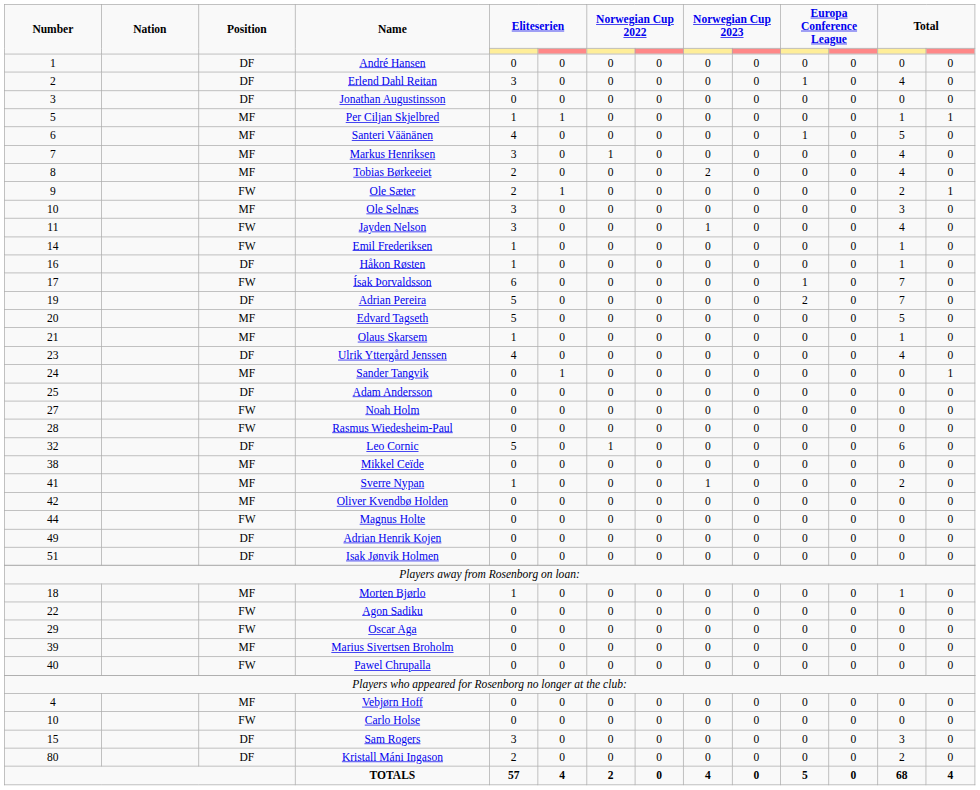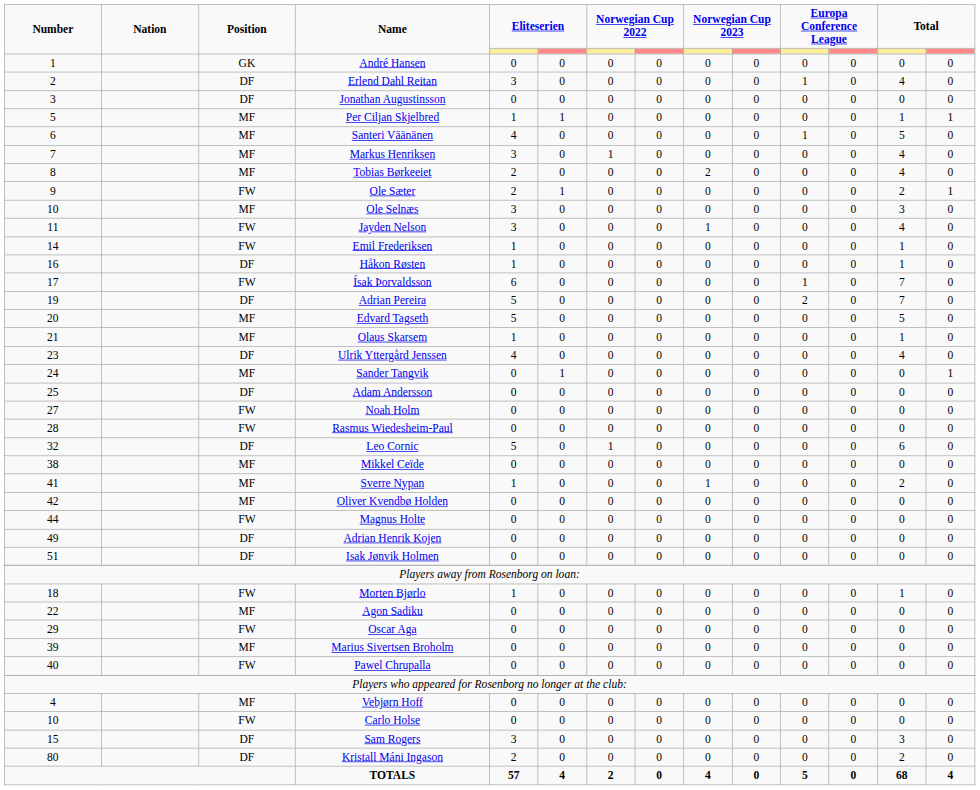 <table class="wikitable" style="font-size: 100%; text-align: center;">
 <tr>
 <td rowspan="2" width="10%" align="center"><strong>Number</strong></td>
 <td rowspan="2" width="10%" align="center"><strong>Nation</strong></td>
 <td rowspan="2" width="10%" align="center"><strong>Position</strong></td>
 <td rowspan="2" width="20%" align="center"><strong>Name</strong></td>
 <td colspan="2" align="center"><strong><a href='#'>Eliteserien</a></strong></td>
 <td colspan="2" align="center"><strong><a href='#'>Norwegian Cup 2022</a></strong></td>
 <td colspan="2" align="center"><strong><a href='#'>Norwegian Cup 2023</a></strong></td>
 <td colspan="2" align="center"><strong><a href='#'>Europa Conference League</a></strong></td>
 <td colspan="2" align="center"><strong>Total</strong></td>
 </tr>
 <tr>
 <th width=60 style="background: #FFEE99"></th>
 <th width=60 style="background: #FF8888"></th>
 <th width=60 style="background: #FFEE99"></th>
 <th width=60 style="background: #FF8888"></th>
 <th width=60 style="background: #FFEE99"></th>
 <th width=60 style="background: #FF8888"></th>
 <th width=60 style="background: #FFEE99"></th>
 <th width=60 style="background: #FF8888"></th>
 <th width=60 style="background: #FFEE99"></th>
 <th width=60 style="background: #FF8888"></th>
 </tr>
 <tr>
 <td>1</td>
 <td></td>
-<td>DF</td>
+<td>GK</td>
 <td><a href='#'>André Hansen</a></td>
 <td>0</td>
 <td>0</td>
 <td>0</td>
 <td>0</td>
 <td>0</td>
 <td>0</td>
 <td>0</td>
 <td>0</td>
 <td>0</td>
 <td>0</td>
 </tr>
 <tr>
 <td>2</td>
 <td></td>
 <td>DF</td>
 <td><a href='#'>Erlend Dahl Reitan</a></td>
 <td>3</td>
 <td>0</td>
 <td>0</td>
 <td>0</td>
 <td>0</td>
 <td>0</td>
 <td>1</td>
 <td>0</td>
 <td>4</td>
 <td>0</td>
 </tr>
 <tr>
 <td>3</td>
 <td></td>
 <td>DF</td>
 <td><a href='#'>Jonathan Augustinsson</a></td>
 <td>0</td>
 <td>0</td>
 <td>0</td>
 <td>0</td>
 <td>0</td>
 <td>0</td>
 <td>0</td>
 <td>0</td>
 <td>0</td>
 <td>0</td>
 </tr>
 <tr>
 <td>5</td>
 <td></td>
 <td>MF</td>
 <td><a href='#'>Per Ciljan Skjelbred</a></td>
 <td>1</td>
 <td>1</td>
 <td>0</td>
 <td>0</td>
 <td>0</td>
 <td>0</td>
 <td>0</td>
 <td>0</td>
 <td>1</td>
 <td>1</td>
 </tr>
 <tr>
 <td>6</td>
 <td></td>
 <td>MF</td>
 <td><a href='#'>Santeri Väänänen</a></td>
 <td>4</td>
 <td>0</td>
 <td>0</td>
 <td>0</td>
 <td>0</td>
 <td>0</td>
 <td>1</td>
 <td>0</td>
 <td>5</td>
 <td>0</td>
 </tr>
 <tr>
 <td>7</td>
 <td></td>
 <td>MF</td>
 <td><a href='#'>Markus Henriksen</a></td>
 <td>3</td>
 <td>0</td>
 <td>1</td>
 <td>0</td>
 <td>0</td>
 <td>0</td>
 <td>0</td>
 <td>0</td>
 <td>4</td>
 <td>0</td>
 </tr>
 <tr>
 <td>8</td>
 <td></td>
 <td>MF</td>
 <td><a href='#'>Tobias Børkeeiet</a></td>
 <td>2</td>
 <td>0</td>
 <td>0</td>
 <td>0</td>
 <td>2</td>
 <td>0</td>
 <td>0</td>
 <td>0</td>
 <td>4</td>
 <td>0</td>
 </tr>
 <tr>
 <td>9</td>
 <td></td>
 <td>FW</td>
 <td><a href='#'>Ole Sæter</a></td>
 <td>2</td>
 <td>1</td>
 <td>0</td>
 <td>0</td>
 <td>0</td>
 <td>0</td>
 <td>0</td>
 <td>0</td>
 <td>2</td>
 <td>1</td>
 </tr>
 <tr>
 <td>10</td>
 <td></td>
 <td>MF</td>
 <td><a href='#'>Ole Selnæs</a></td>
 <td>3</td>
 <td>0</td>
 <td>0</td>
 <td>0</td>
 <td>0</td>
 <td>0</td>
 <td>0</td>
 <td>0</td>
 <td>3</td>
 <td>0</td>
 </tr>
 <tr>
 <td>11</td>
 <td></td>
 <td>FW</td>
 <td><a href='#'>Jayden Nelson</a></td>
 <td>3</td>
 <td>0</td>
 <td>0</td>
 <td>0</td>
 <td>1</td>
 <td>0</td>
 <td>0</td>
 <td>0</td>
 <td>4</td>
 <td>0</td>
 </tr>
 <tr>
 <td>14</td>
 <td></td>
 <td>FW</td>
 <td><a href='#'>Emil Frederiksen</a></td>
 <td>1</td>
 <td>0</td>
 <td>0</td>
 <td>0</td>
 <td>0</td>
 <td>0</td>
 <td>0</td>
 <td>0</td>
 <td>1</td>
 <td>0</td>
 </tr>
 <tr>
 <td>16</td>
 <td></td>
 <td>DF</td>
 <td><a href='#'>Håkon Røsten</a></td>
 <td>1</td>
 <td>0</td>
 <td>0</td>
 <td>0</td>
 <td>0</td>
 <td>0</td>
 <td>0</td>
 <td>0</td>
 <td>1</td>
 <td>0</td>
 </tr>
 <tr>
 <td>17</td>
 <td></td>
 <td>FW</td>
 <td><a href='#'>Ísak Þorvaldsson</a></td>
 <td>6</td>
 <td>0</td>
 <td>0</td>
 <td>0</td>
 <td>0</td>
 <td>0</td>
 <td>1</td>
 <td>0</td>
 <td>7</td>
 <td>0</td>
 </tr>
 <tr>
 <td>19</td>
 <td></td>
 <td>DF</td>
 <td><a href='#'>Adrian Pereira</a></td>
 <td>5</td>
 <td>0</td>
 <td>0</td>
 <td>0</td>
 <td>0</td>
 <td>0</td>
 <td>2</td>
 <td>0</td>
 <td>7</td>
 <td>0</td>
 </tr>
 <tr>
 <td>20</td>
 <td></td>
 <td>MF</td>
 <td><a href='#'>Edvard Tagseth</a></td>
 <td>5</td>
 <td>0</td>
 <td>0</td>
 <td>0</td>
 <td>0</td>
 <td>0</td>
 <td>0</td>
 <td>0</td>
 <td>5</td>
 <td>0</td>
 </tr>
 <tr>
 <td>21</td>
 <td></td>
 <td>MF</td>
 <td><a href='#'>Olaus Skarsem</a></td>
 <td>1</td>
 <td>0</td>
 <td>0</td>
 <td>0</td>
 <td>0</td>
 <td>0</td>
 <td>0</td>
 <td>0</td>
 <td>1</td>
 <td>0</td>
 </tr>
 <tr>
 <td>23</td>
 <td></td>
 <td>DF</td>
 <td><a href='#'>Ulrik Yttergård Jenssen</a></td>
 <td>4</td>
 <td>0</td>
 <td>0</td>
 <td>0</td>
 <td>0</td>
 <td>0</td>
 <td>0</td>
 <td>0</td>
 <td>4</td>
 <td>0</td>
 </tr>
 <tr>
 <td>24</td>
 <td></td>
 <td>MF</td>
 <td><a href='#'>Sander Tangvik</a></td>
 <td>0</td>
 <td>1</td>
 <td>0</td>
 <td>0</td>
 <td>0</td>
 <td>0</td>
 <td>0</td>
 <td>0</td>
 <td>0</td>
 <td>1</td>
 </tr>
 <tr>
 <td>25</td>
 <td></td>
 <td>DF</td>
 <td><a href='#'>Adam Andersson</a></td>
 <td>0</td>
 <td>0</td>
 <td>0</td>
 <td>0</td>
 <td>0</td>
 <td>0</td>
 <td>0</td>
 <td>0</td>
 <td>0</td>
 <td>0</td>
 </tr>
 <tr>
 <td>27</td>
 <td></td>
 <td>FW</td>
 <td><a href='#'>Noah Holm</a></td>
 <td>0</td>
 <td>0</td>
 <td>0</td>
 <td>0</td>
 <td>0</td>
 <td>0</td>
 <td>0</td>
 <td>0</td>
 <td>0</td>
 <td>0</td>
 </tr>
 <tr>
 <td>28</td>
 <td></td>
 <td>FW</td>
 <td><a href='#'>Rasmus Wiedesheim-Paul</a></td>
 <td>0</td>
 <td>0</td>
 <td>0</td>
 <td>0</td>
 <td>0</td>
 <td>0</td>
 <td>0</td>
 <td>0</td>
 <td>0</td>
 <td>0</td>
 </tr>
 <tr>
 <td>32</td>
 <td></td>
 <td>DF</td>
 <td><a href='#'>Leo Cornic</a></td>
 <td>5</td>
 <td>0</td>
 <td>1</td>
 <td>0</td>
 <td>0</td>
 <td>0</td>
 <td>0</td>
 <td>0</td>
 <td>6</td>
 <td>0</td>
 </tr>
 <tr>
 <td>38</td>
 <td></td>
 <td>MF</td>
 <td><a href='#'>Mikkel Ceïde</a></td>
 <td>0</td>
 <td>0</td>
 <td>0</td>
 <td>0</td>
 <td>0</td>
 <td>0</td>
 <td>0</td>
 <td>0</td>
 <td>0</td>
 <td>0</td>
 </tr>
 <tr>
 <td>41</td>
 <td></td>
 <td>MF</td>
 <td><a href='#'>Sverre Nypan</a></td>
 <td>1</td>
 <td>0</td>
 <td>0</td>
 <td>0</td>
 <td>1</td>
 <td>0</td>
 <td>0</td>
 <td>0</td>
 <td>2</td>
 <td>0</td>
 </tr>
 <tr>
 <td>42</td>
 <td></td>
 <td>MF</td>
 <td><a href='#'>Oliver Kvendbø Holden</a></td>
 <td>0</td>
 <td>0</td>
 <td>0</td>
 <td>0</td>
 <td>0</td>
 <td>0</td>
 <td>0</td>
 <td>0</td>
 <td>0</td>
 <td>0</td>
 </tr>
 <tr>
 <td>44</td>
 <td></td>
 <td>FW</td>
 <td><a href='#'>Magnus Holte</a></td>
 <td>0</td>
 <td>0</td>
 <td>0</td>
 <td>0</td>
 <td>0</td>
 <td>0</td>
 <td>0</td>
 <td>0</td>
 <td>0</td>
 <td>0</td>
 </tr>
 <tr>
 <td>49</td>
 <td></td>
 <td>DF</td>
 <td><a href='#'>Adrian Henrik Kojen</a></td>
 <td>0</td>
 <td>0</td>
 <td>0</td>
 <td>0</td>
 <td>0</td>
 <td>0</td>
 <td>0</td>
 <td>0</td>
 <td>0</td>
 <td>0</td>
 </tr>
 <tr>
 <td>51</td>
 <td></td>
 <td>DF</td>
 <td><a href='#'>Isak Jønvik Holmen</a></td>
 <td>0</td>
 <td>0</td>
 <td>0</td>
 <td>0</td>
 <td>0</td>
 <td>0</td>
 <td>0</td>
 <td>0</td>
 <td>0</td>
 <td>0</td>
 </tr>
 <tr>
 </tr>
 <tr>
 <td colspan="14"><em>Players away from Rosenborg on loan:</em></td>
 </tr>
 <tr>
 <td>18</td>
 <td></td>
-<td>MF</td>
+<td>FW</td>
 <td><a href='#'>Morten Bjørlo</a></td>
 <td>1</td>
 <td>0</td>
 <td>0</td>
 <td>0</td>
 <td>0</td>
 <td>0</td>
 <td>0</td>
 <td>0</td>
 <td>1</td>
 <td>0</td>
 </tr>
 <tr>
 <td>22</td>
 <td></td>
-<td>FW</td>
+<td>MF</td>
 <td><a href='#'>Agon Sadiku</a></td>
 <td>0</td>
 <td>0</td>
 <td>0</td>
 <td>0</td>
 <td>0</td>
 <td>0</td>
 <td>0</td>
 <td>0</td>
 <td>0</td>
 <td>0</td>
 </tr>
 <tr>
 <td>29</td>
 <td></td>
 <td>FW</td>
 <td><a href='#'>Oscar Aga</a></td>
 <td>0</td>
 <td>0</td>
 <td>0</td>
 <td>0</td>
 <td>0</td>
 <td>0</td>
 <td>0</td>
 <td>0</td>
 <td>0</td>
 <td>0</td>
 </tr>
 <tr>
 <td>39</td>
 <td></td>
 <td>MF</td>
 <td><a href='#'>Marius Sivertsen Broholm</a></td>
 <td>0</td>
 <td>0</td>
 <td>0</td>
 <td>0</td>
 <td>0</td>
 <td>0</td>
 <td>0</td>
 <td>0</td>
 <td>0</td>
 <td>0</td>
 </tr>
 <tr>
 <td>40</td>
 <td></td>
 <td>FW</td>
 <td><a href='#'>Pawel Chrupalla</a></td>
 <td>0</td>
 <td>0</td>
 <td>0</td>
 <td>0</td>
 <td>0</td>
 <td>0</td>
 <td>0</td>
 <td>0</td>
 <td>0</td>
 <td>0</td>
 </tr>
 <tr>
 </tr>
 <tr>
 <td colspan="14"><em>Players who appeared for Rosenborg no longer at the club:</em></td>
 </tr>
 <tr>
 <td>4</td>
 <td></td>
 <td>MF</td>
 <td><a href='#'>Vebjørn Hoff</a></td>
 <td>0</td>
 <td>0</td>
 <td>0</td>
 <td>0</td>
 <td>0</td>
 <td>0</td>
 <td>0</td>
 <td>0</td>
 <td>0</td>
 <td>0</td>
 </tr>
 <tr>
 <td>10</td>
 <td></td>
 <td>FW</td>
 <td><a href='#'>Carlo Holse</a></td>
 <td>0</td>
 <td>0</td>
 <td>0</td>
 <td>0</td>
 <td>0</td>
 <td>0</td>
 <td>0</td>
 <td>0</td>
 <td>0</td>
 <td>0</td>
 </tr>
 <tr>
 <td>15</td>
 <td></td>
 <td>DF</td>
 <td><a href='#'>Sam Rogers</a></td>
 <td>3</td>
 <td>0</td>
 <td>0</td>
 <td>0</td>
 <td>0</td>
 <td>0</td>
 <td>0</td>
 <td>0</td>
 <td>3</td>
 <td>0</td>
 </tr>
 <tr>
 <td>80</td>
 <td></td>
 <td>DF</td>
 <td><a href='#'>Kristall Máni Ingason</a></td>
 <td>2</td>
 <td>0</td>
 <td>0</td>
 <td>0</td>
 <td>0</td>
 <td>0</td>
 <td>0</td>
 <td>0</td>
 <td>2</td>
 <td>0</td>
 </tr>
 <tr>
 <td colspan="3"></td>
 <td><strong>TOTALS</strong></td>
 <td><strong>57</strong></td>
 <td><strong>4</strong></td>
 <td><strong>2</strong></td>
 <td><strong>0</strong></td>
 <td><strong>4</strong></td>
 <td><strong>0</strong></td>
 <td><strong>5</strong></td>
 <td><strong>0</strong></td>
 <td><strong>68</strong></td>
 <td><strong>4</strong></td>
 </tr>
 </table>
